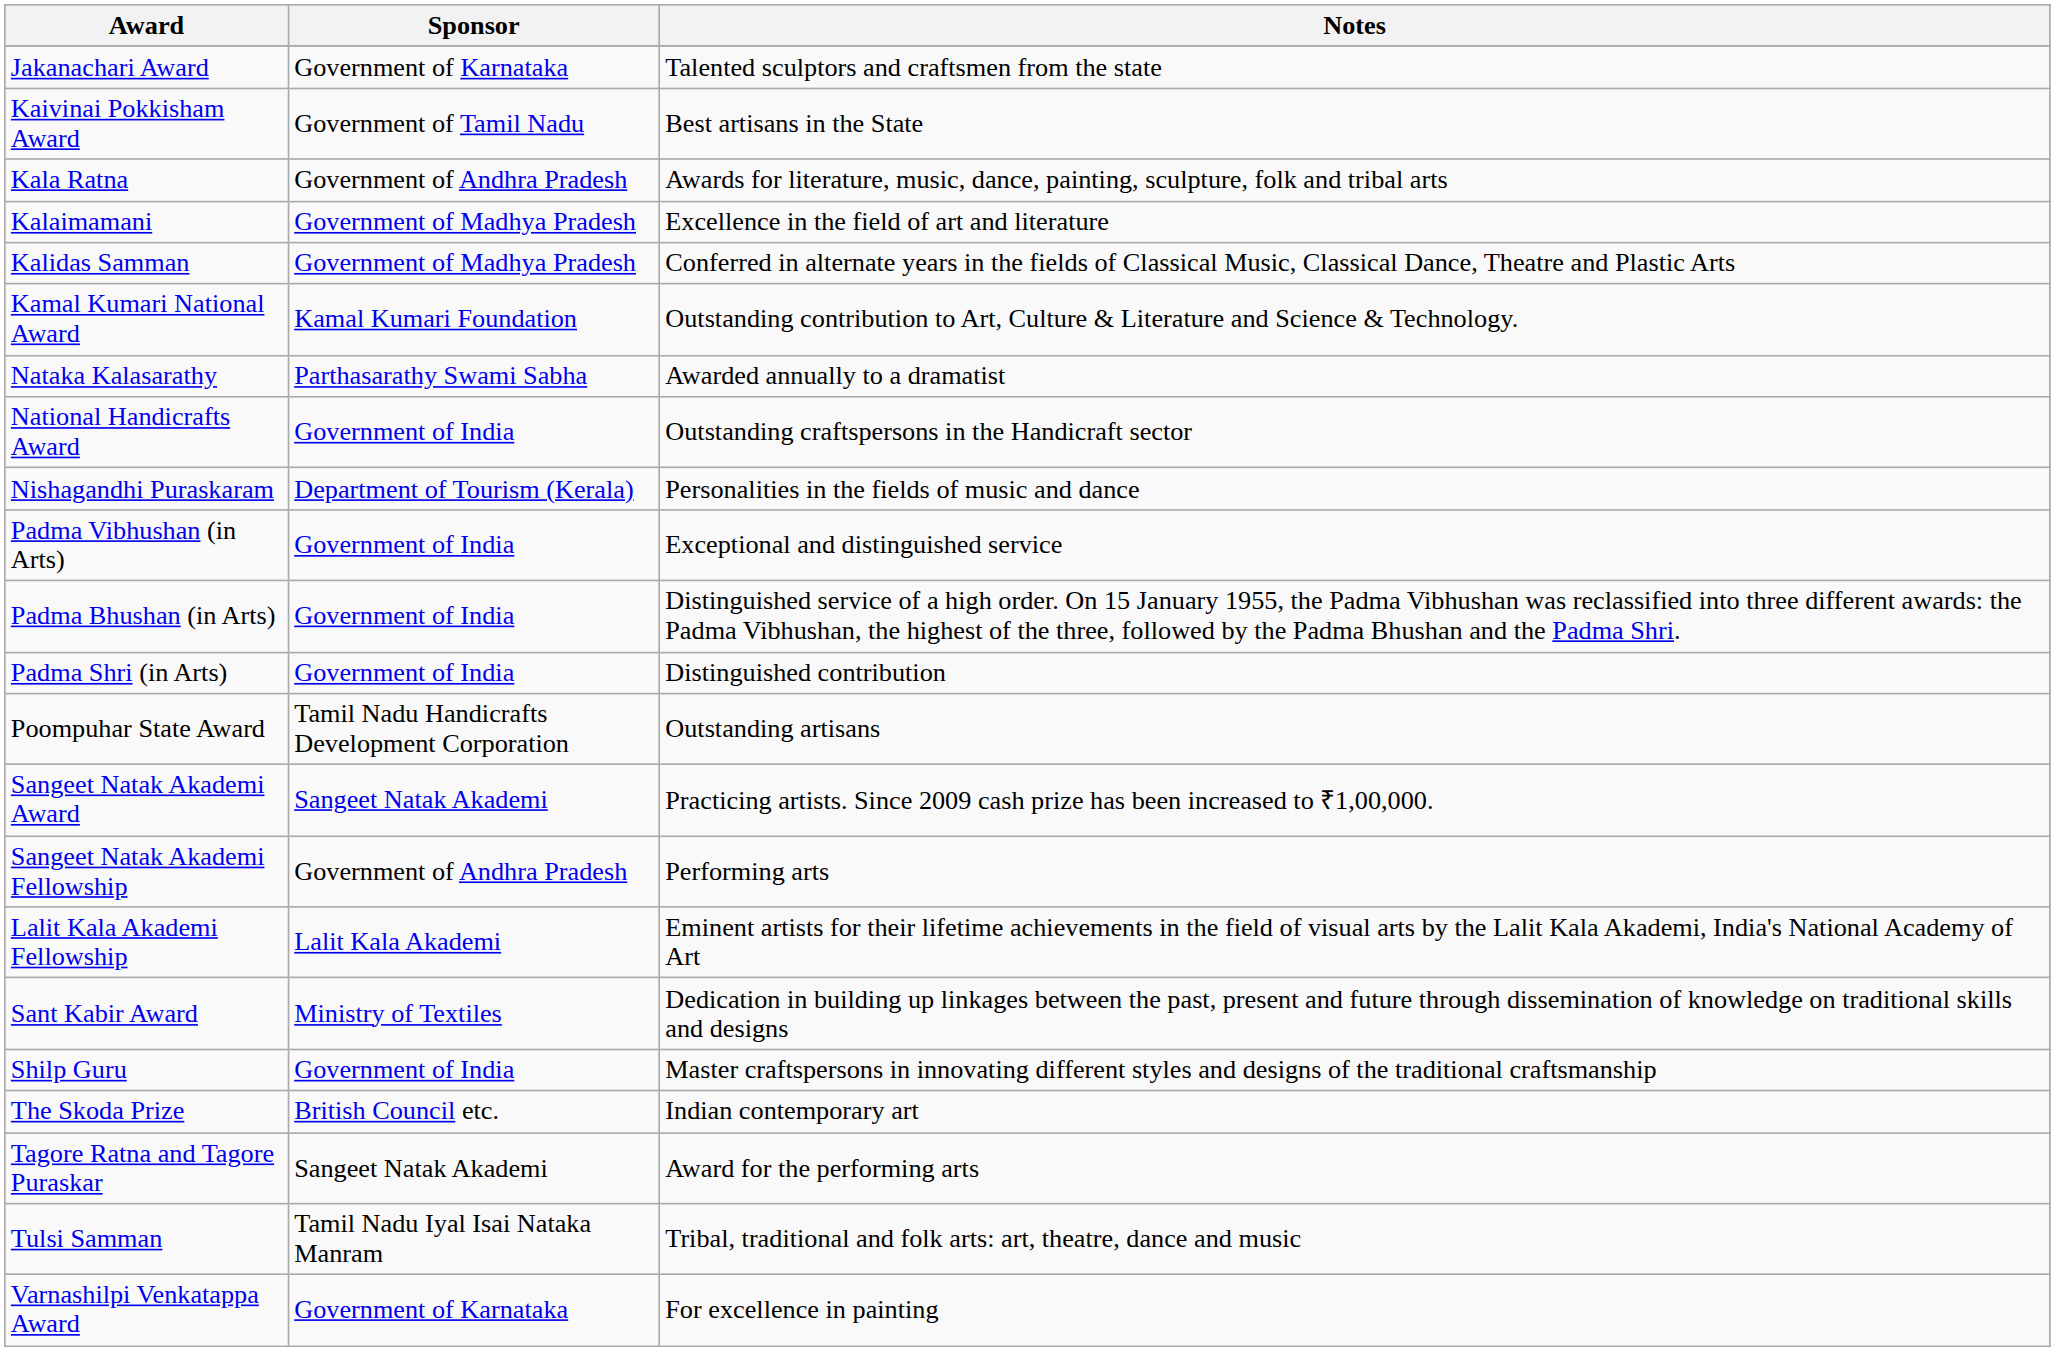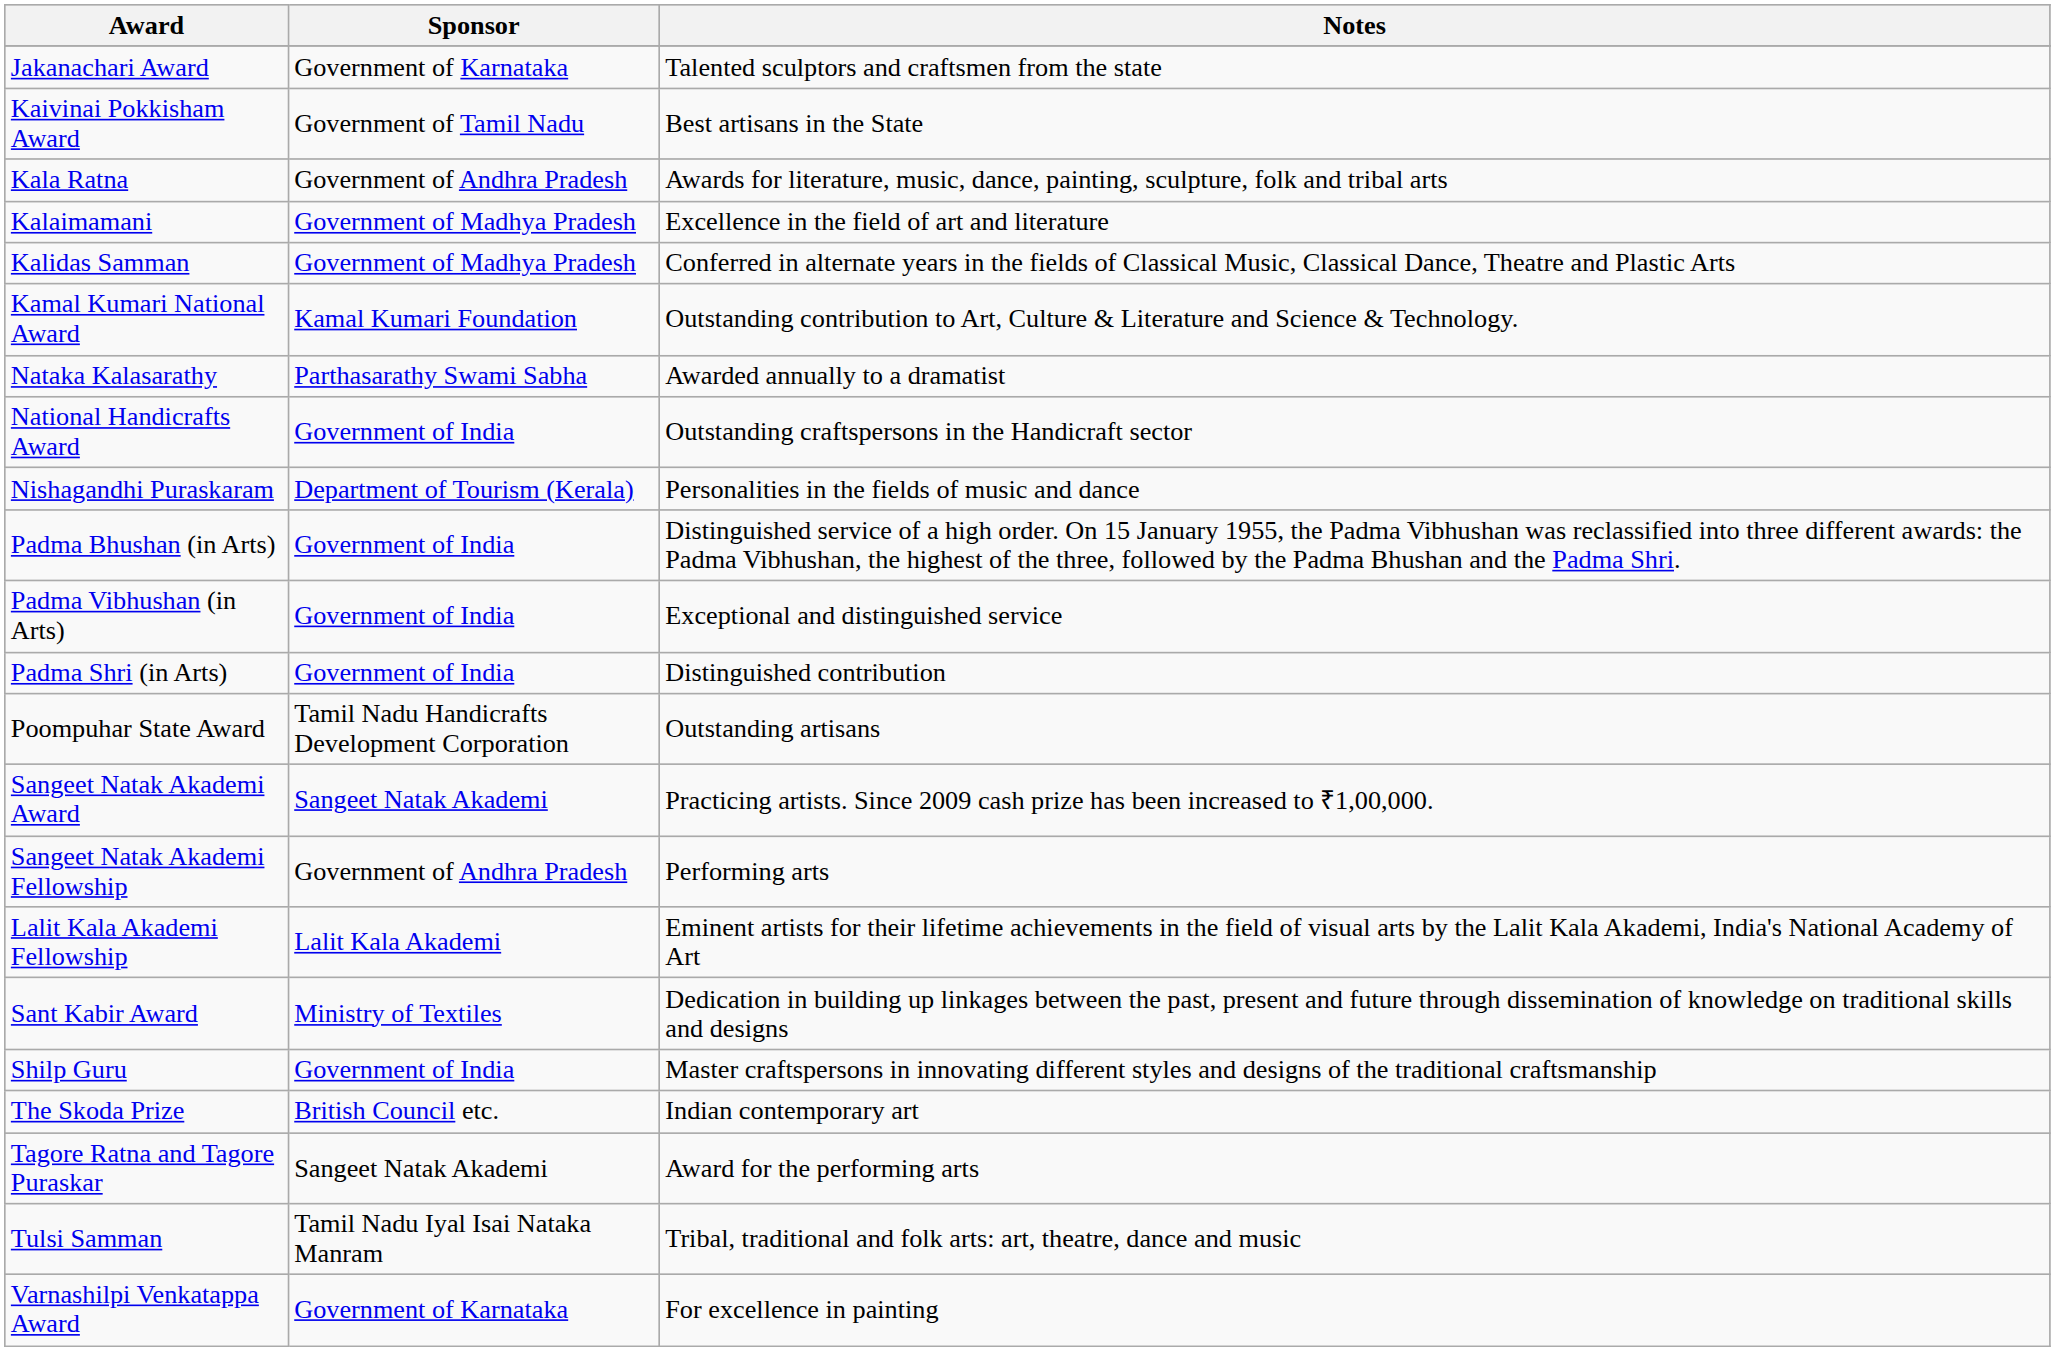 <table class="wikitable sortable">
 <tr>
 <th>Award</th>
 <th>Sponsor</th>
 <th>Notes</th>
 </tr>
 <tr>
 </tr>
 <tr>
 <td><a href='#'>Jakanachari Award</a></td>
 <td>Government of <a href='#'>Karnataka</a></td>
 <td>Talented sculptors and craftsmen from the state</td>
 </tr>
 <tr>
 <td><a href='#'>Kaivinai Pokkisham Award</a></td>
 <td>Government of <a href='#'>Tamil Nadu</a></td>
 <td>Best artisans in the State</td>
 </tr>
 <tr>
 <td><a href='#'>Kala Ratna</a></td>
 <td>Government of <a href='#'>Andhra Pradesh</a></td>
 <td>Awards for literature, music, dance, painting, sculpture, folk and tribal arts</td>
 </tr>
 <tr>
 <td><a href='#'>Kalaimamani</a></td>
 <td><a href='#'>Government of Madhya Pradesh</a></td>
 <td>Excellence in the field of art and literature</td>
 </tr>
 <tr>
 <td><a href='#'>Kalidas Samman</a></td>
 <td><a href='#'>Government of Madhya Pradesh</a></td>
 <td>Conferred in alternate years in the fields of Classical Music, Classical Dance, Theatre and Plastic Arts</td>
 </tr>
 <tr>
 <td><a href='#'>Kamal Kumari National Award</a></td>
 <td><a href='#'>Kamal Kumari Foundation</a></td>
 <td>Outstanding contribution to Art, Culture & Literature and Science & Technology.</td>
 </tr>
 <tr>
 <td><a href='#'>Nataka Kalasarathy</a></td>
 <td><a href='#'>Parthasarathy Swami Sabha</a></td>
 <td>Awarded annually to a dramatist</td>
 </tr>
 <tr>
 <td><a href='#'>National Handicrafts Award</a></td>
 <td><a href='#'>Government of India</a></td>
 <td>Outstanding craftspersons in the Handicraft sector</td>
 </tr>
 <tr>
 <td><a href='#'>Nishagandhi Puraskaram</a></td>
 <td><a href='#'>Department of Tourism (Kerala)</a></td>
 <td>Personalities in the fields of music and dance</td>
 </tr>
 <tr>
+<td><a href='#'>Padma Bhushan</a> (in Arts)</td>
+<td><a href='#'>Government of India</a></td>
+<td>Distinguished service of a high order. On 15 January 1955, the Padma Vibhushan was reclassified into three different awards: the Padma Vibhushan, the highest of the three, followed by the Padma Bhushan and the <a href='#'>Padma Shri</a>.</td>
+</tr>
+<tr>
 <td><a href='#'>Padma Vibhushan</a> (in Arts)</td>
 <td><a href='#'>Government of India</a></td>
 <td>Exceptional and distinguished service</td>
-</tr>
-<tr>
-<td><a href='#'>Padma Bhushan</a> (in Arts)</td>
-<td><a href='#'>Government of India</a></td>
-<td>Distinguished service of a high order. On 15 January 1955, the Padma Vibhushan was reclassified into three different awards: the Padma Vibhushan, the highest of the three, followed by the Padma Bhushan and the <a href='#'>Padma Shri</a>.</td>
 </tr>
 <tr>
 <td><a href='#'>Padma Shri</a> (in Arts)</td>
 <td><a href='#'>Government of India</a></td>
 <td>Distinguished contribution</td>
 </tr>
 <tr>
 <td>Poompuhar State Award</td>
 <td>Tamil Nadu Handicrafts Development Corporation</td>
 <td>Outstanding artisans</td>
 </tr>
 <tr>
 <td><a href='#'>Sangeet Natak Akademi Award</a></td>
 <td><a href='#'>Sangeet Natak Akademi</a></td>
 <td>Practicing artists. Since 2009 cash prize has been increased to ₹1,00,000.</td>
 </tr>
 <tr>
 <td><a href='#'>Sangeet Natak Akademi Fellowship</a></td>
 <td>Government of <a href='#'>Andhra Pradesh</a></td>
 <td>Performing arts</td>
 </tr>
 <tr>
 <td><a href='#'>Lalit Kala Akademi Fellowship</a></td>
 <td><a href='#'>Lalit Kala Akademi</a></td>
 <td>Eminent artists for their lifetime achievements in the field of visual arts by the Lalit Kala Akademi, India's National Academy of Art</td>
 </tr>
 <tr>
 <td><a href='#'>Sant Kabir Award</a></td>
 <td><a href='#'>Ministry of Textiles</a></td>
 <td>Dedication in building up linkages between the past, present and future through dissemination of knowledge on traditional skills and designs</td>
 </tr>
 <tr>
 <td><a href='#'>Shilp Guru</a></td>
 <td><a href='#'>Government of India</a></td>
 <td>Master craftspersons in innovating different styles and designs of the traditional craftsmanship</td>
 </tr>
 <tr>
 <td><a href='#'>The Skoda Prize</a></td>
 <td><a href='#'>British Council</a> etc.</td>
 <td>Indian contemporary art </td>
 </tr>
 <tr>
 <td><a href='#'>Tagore Ratna and Tagore Puraskar</a></td>
 <td>Sangeet Natak Akademi</td>
 <td>Award for the performing arts</td>
 </tr>
 <tr>
 <td><a href='#'>Tulsi Samman</a></td>
 <td>Tamil Nadu Iyal Isai Nataka Manram</td>
 <td>Tribal, traditional and folk arts: art, theatre, dance and music</td>
 </tr>
 <tr>
 <td><a href='#'>Varnashilpi Venkatappa Award</a></td>
 <td><a href='#'>Government of Karnataka</a></td>
 <td>For excellence in painting</td>
 </tr>
 </table>
